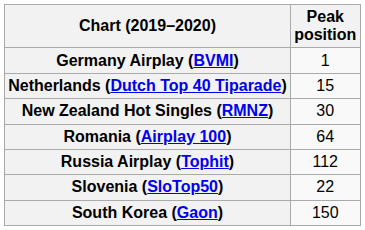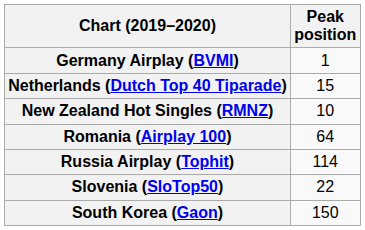 <table class="wikitable sortable plainrowheaders" style="text-align:center">
 <tr>
 <th scope="col">Chart (2019–2020)</th>
 <th scope="col">Peak<br>position</th>
 </tr>
 <tr>
 </tr>
 <tr>
 </tr>
 <tr>
 </tr>
 <tr>
 </tr>
 <tr>
 <th scope="row">Germany Airplay (<a href='#'>BVMI</a>)</th>
 <td>1</td>
 </tr>
 <tr>
 </tr>
 <tr>
 <th scope="row">Netherlands (<a href='#'>Dutch Top 40 Tiparade</a>)</th>
 <td>15</td>
 </tr>
 <tr>
 <th scope="row">New Zealand Hot Singles (<a href='#'>RMNZ</a>)</th>
-<td>30</td>
+<td>10</td>
 </tr>
 <tr>
 <th scope="row">Romania (<a href='#'>Airplay 100</a>)</th>
 <td>64</td>
 </tr>
 <tr>
 <th scope="row">Russia Airplay (<a href='#'>Tophit</a>)</th>
-<td>112</td>
+<td>114</td>
 </tr>
 <tr>
 </tr>
 <tr>
 </tr>
 <tr>
 <th scope="row">Slovenia (<a href='#'>SloTop50</a>)</th>
 <td>22</td>
 </tr>
 <tr>
 <th scope="row">South Korea (<a href='#'>Gaon</a>)</th>
 <td>150</td>
 </tr>
 <tr>
 </tr>
 </table>
